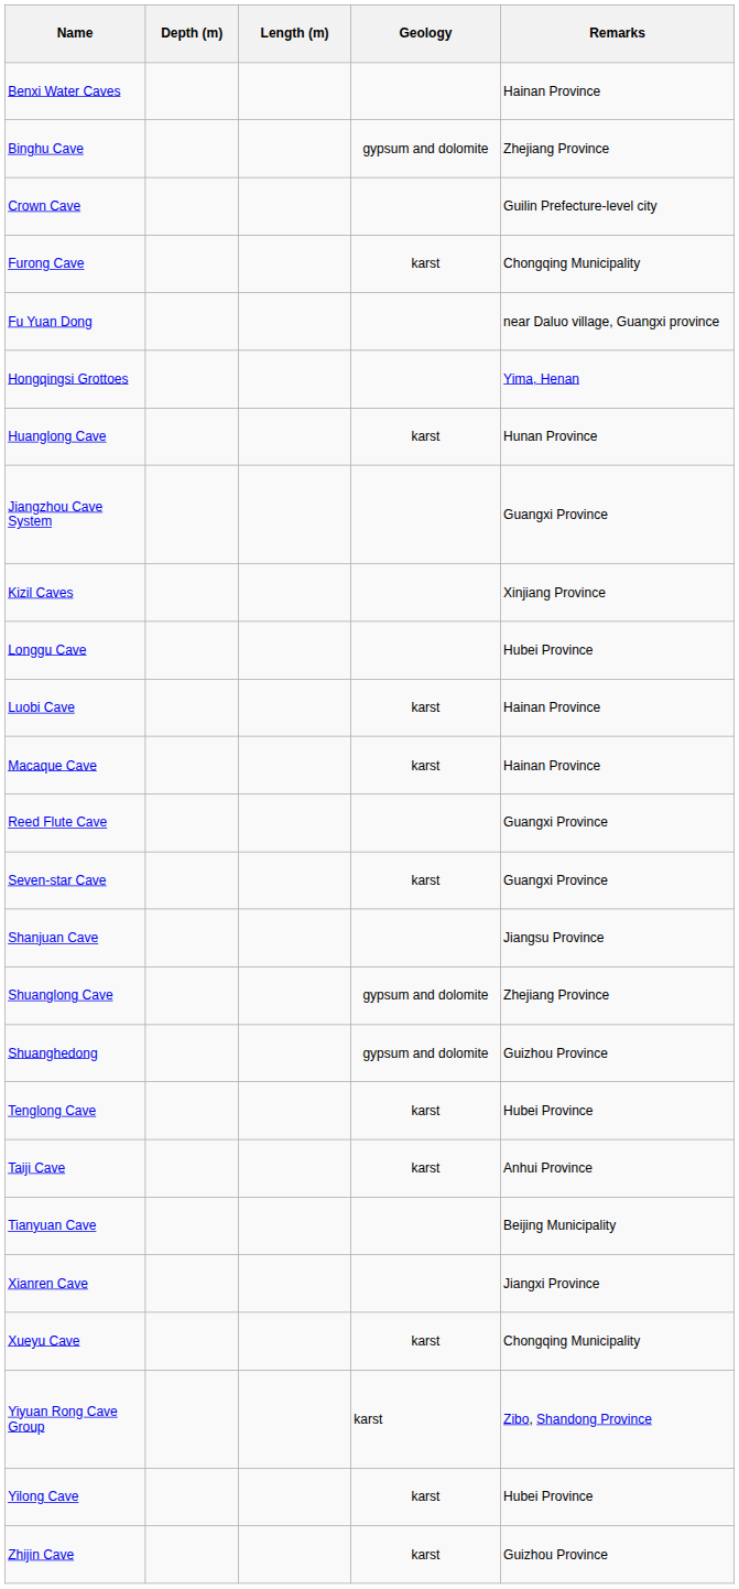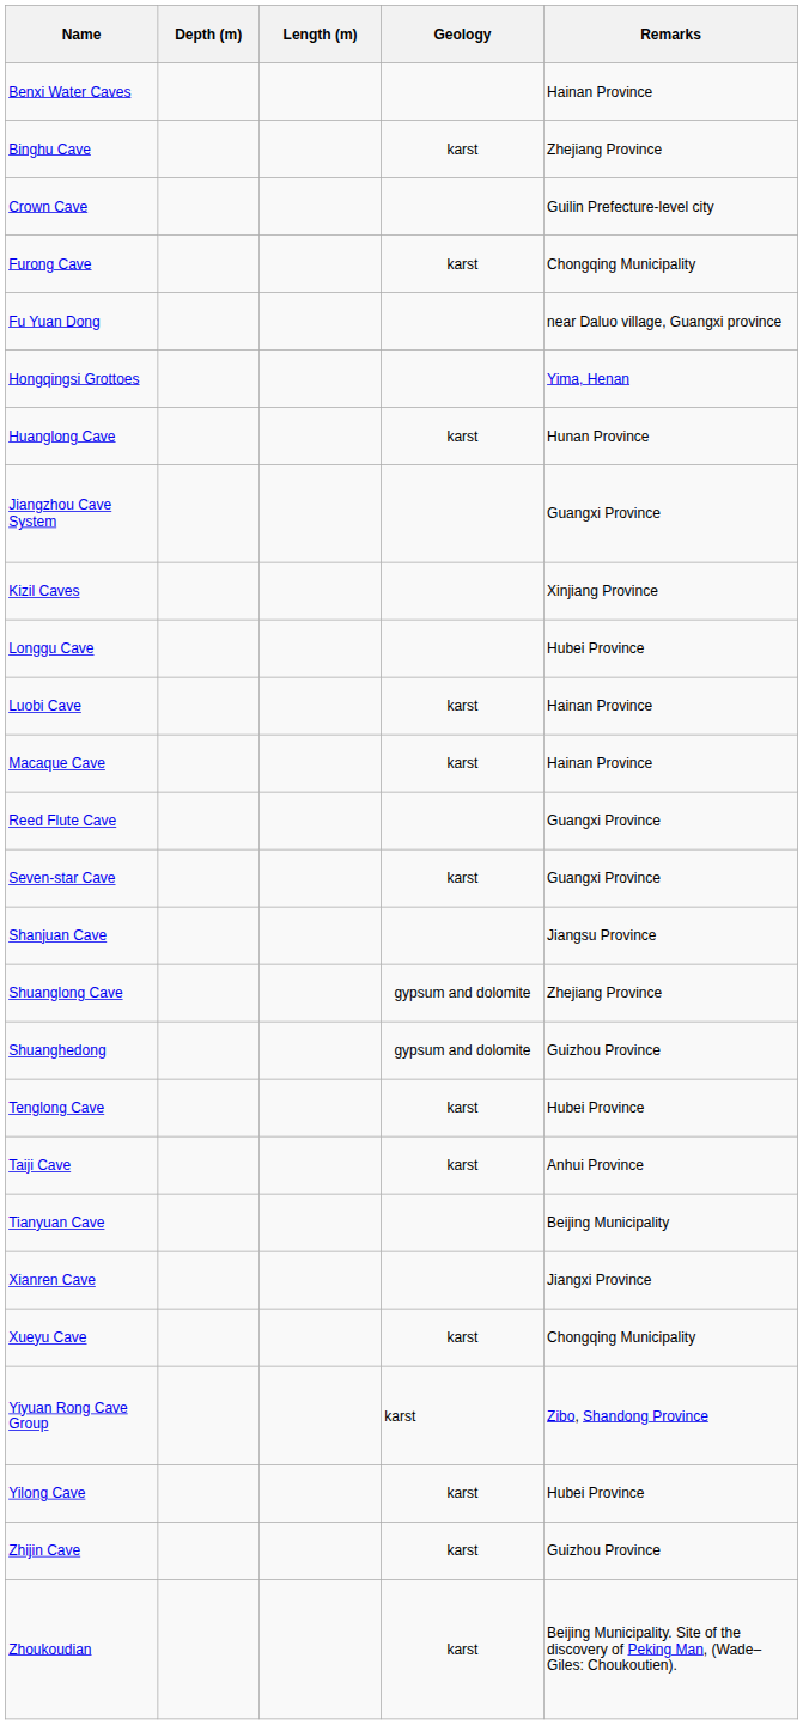 <table class="wikitable sortable" style="width:100%; height:1911px;" cellpadding="5">
 <tr>
 <th style="width:15%;">Name</th>
 <th style="width:10%;">Depth (m)</th>
 <th style="width:12%;">Length (m)</th>
 <th style="width:16%;">Geology</th>
 <th style="width:25%;">Remarks</th>
 </tr>
 <tr>
 <td><a href='#'>Benxi Water Caves</a></td>
 <td></td>
 <td></td>
 <td></td>
 <td>Hainan Province</td>
 </tr>
 <tr>
 <td><a href='#'>Binghu Cave</a></td>
 <td></td>
 <td align = center></td>
-<td align = center>gypsum and dolomite</td>
+<td align = center>karst</td>
 <td>Zhejiang Province</td>
 </tr>
 <tr>
 <td><a href='#'>Crown Cave</a></td>
 <td></td>
 <td></td>
 <td></td>
 <td>Guilin Prefecture-level city</td>
 </tr>
 <tr>
 <td><a href='#'>Furong Cave</a></td>
 <td align = center></td>
 <td align = center> </td>
 <td align = center>karst</td>
 <td>Chongqing Municipality</td>
 </tr>
 <tr>
 <td><a href='#'>Fu Yuan Dong</a></td>
 <td align = center></td>
 <td align = center></td>
 <td align = center></td>
 <td>near Daluo village, Guangxi province  </td>
 </tr>
 <tr>
 <td><a href='#'>Hongqingsi Grottoes</a></td>
 <td></td>
 <td></td>
 <td></td>
 <td><a href='#'>Yima, Henan</a></td>
 </tr>
 <tr>
 <td><a href='#'>Huanglong Cave</a></td>
 <td align = center></td>
 <td align = center> </td>
 <td align = center>karst </td>
 <td>Hunan Province</td>
 </tr>
 <tr>
 <td><a href='#'>Jiangzhou Cave System</a></td>
 <td align = center></td>
 <td align = center> </td>
 <td align = center></td>
 <td>Guangxi Province </td>
 </tr>
 <tr>
 <td><a href='#'>Kizil Caves</a></td>
 <td align = center></td>
 <td align = center></td>
 <td align = center></td>
 <td>Xinjiang Province</td>
 </tr>
 <tr>
 <td><a href='#'>Longgu Cave</a></td>
 <td></td>
 <td></td>
 <td></td>
 <td>Hubei Province</td>
 </tr>
 <tr>
 <td><a href='#'>Luobi Cave</a></td>
 <td align = center></td>
 <td align = center></td>
 <td align = center>karst</td>
 <td>Hainan Province</td>
 </tr>
 <tr>
 <td><a href='#'>Macaque Cave</a></td>
 <td align = center></td>
 <td align = center></td>
 <td align = center>karst</td>
 <td>Hainan Province</td>
 </tr>
 <tr>
 <td><a href='#'>Reed Flute Cave</a></td>
 <td align = center></td>
 <td align = center></td>
 <td align = center></td>
 <td>Guangxi Province</td>
 </tr>
 <tr>
 <td><a href='#'>Seven-star Cave</a></td>
 <td align = center></td>
 <td align = center></td>
 <td align = center>karst</td>
 <td>Guangxi Province</td>
 </tr>
 <tr>
 <td><a href='#'>Shanjuan Cave</a></td>
 <td align = center></td>
 <td align = center></td>
 <td align = center></td>
 <td>Jiangsu Province </td>
 </tr>
 <tr>
 <td><a href='#'>Shuanglong Cave</a></td>
 <td align = center></td>
 <td align = center> </td>
 <td align = center>gypsum and dolomite</td>
 <td>Zhejiang Province</td>
 </tr>
 <tr>
 <td><a href='#'>Shuanghedong</a></td>
 <td align = center> </td>
 <td align = center> </td>
 <td align = center>gypsum and dolomite</td>
 <td>Guizhou Province</td>
 </tr>
 <tr>
 <td><a href='#'>Tenglong Cave</a></td>
 <td align = center></td>
 <td align = center> </td>
 <td align = center>karst</td>
 <td>Hubei Province</td>
 </tr>
 <tr>
 <td><a href='#'>Taiji Cave</a></td>
 <td align = center></td>
 <td align = center> </td>
 <td align = center>karst</td>
 <td>Anhui Province</td>
 </tr>
 <tr>
 <td><a href='#'>Tianyuan Cave</a></td>
 <td align = center></td>
 <td align = center></td>
 <td align = center></td>
 <td>Beijing Municipality</td>
 </tr>
 <tr>
 <td><a href='#'>Xianren Cave</a></td>
 <td align = center> </td>
 <td align = center></td>
 <td align = center></td>
 <td>Jiangxi Province</td>
 </tr>
 <tr>
 <td><a href='#'>Xueyu Cave</a></td>
 <td align = center></td>
 <td align = center> </td>
 <td align = center>karst</td>
 <td>Chongqing Municipality</td>
 </tr>
 <tr>
 <td><a href='#'>Yiyuan Rong Cave Group</a></td>
 <td></td>
 <td></td>
 <td>karst</td>
 <td><a href='#'>Zibo</a>, <a href='#'>Shandong Province</a></td>
 </tr>
 <tr>
 <td><a href='#'>Yilong Cave</a></td>
 <td align = center></td>
 <td align = center> </td>
 <td align = center>karst</td>
 <td>Hubei Province</td>
 </tr>
 <tr>
 <td><a href='#'>Zhijin Cave</a></td>
 <td align = center></td>
 <td align = center> </td>
 <td align = center>karst</td>
 <td>Guizhou Province</td>
 </tr>
+<tr>
+<td><a href='#'>Zhoukoudian</a></td>
+<td align = center></td>
+<td align = center></td>
+<td align = center>karst</td>
+<td>Beijing Municipality. Site of the discovery of <a href='#'>Peking Man</a>, (Wade–Giles: Choukoutien). </td>
+</tr>
 </table>
